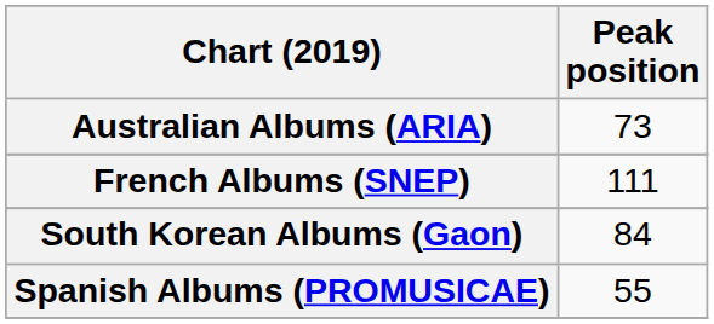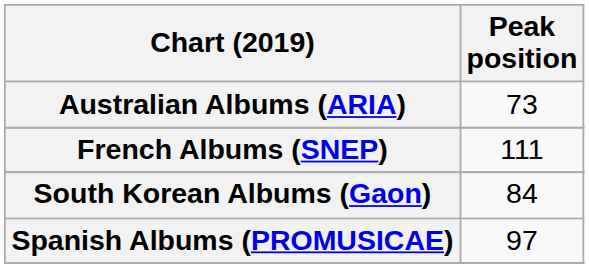 <table class="wikitable sortable plainrowheaders" style="text-align:center">
 <tr>
 <th scope="col">Chart (2019)</th>
 <th scope="col">Peak<br>position</th>
 </tr>
 <tr>
 <th scope="row">Australian Albums (<a href='#'>ARIA</a>)</th>
 <td>73</td>
 </tr>
 <tr>
 </tr>
 <tr>
 </tr>
 <tr>
 <th scope="row">French Albums (<a href='#'>SNEP</a>)</th>
 <td>111</td>
 </tr>
 <tr>
 </tr>
 <tr>
 <th scope="row">South Korean Albums (<a href='#'>Gaon</a>)</th>
 <td>84</td>
 </tr>
 <tr>
 <th scope="row">Spanish Albums (<a href='#'>PROMUSICAE</a>)</th>
-<td>55</td>
+<td>97</td>
 </tr>
 <tr>
 </tr>
 </table>
